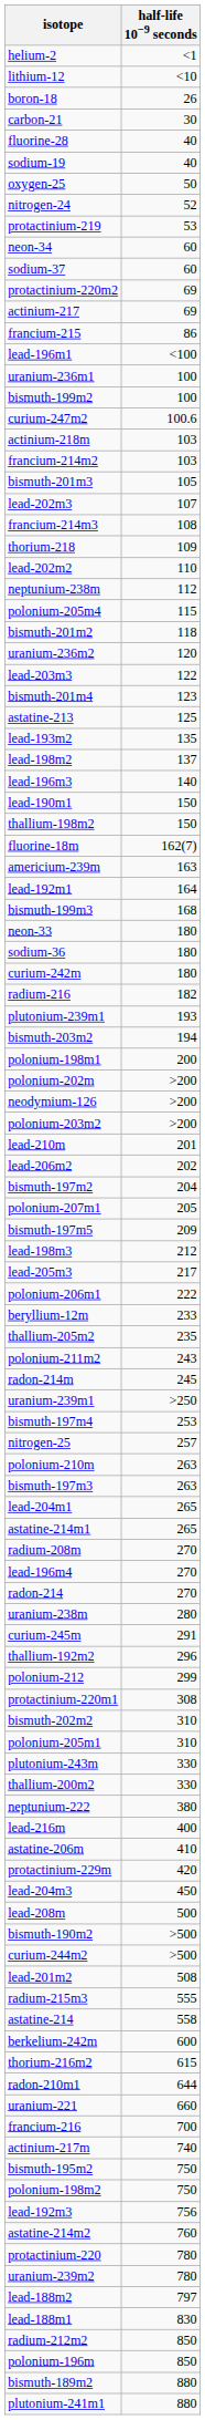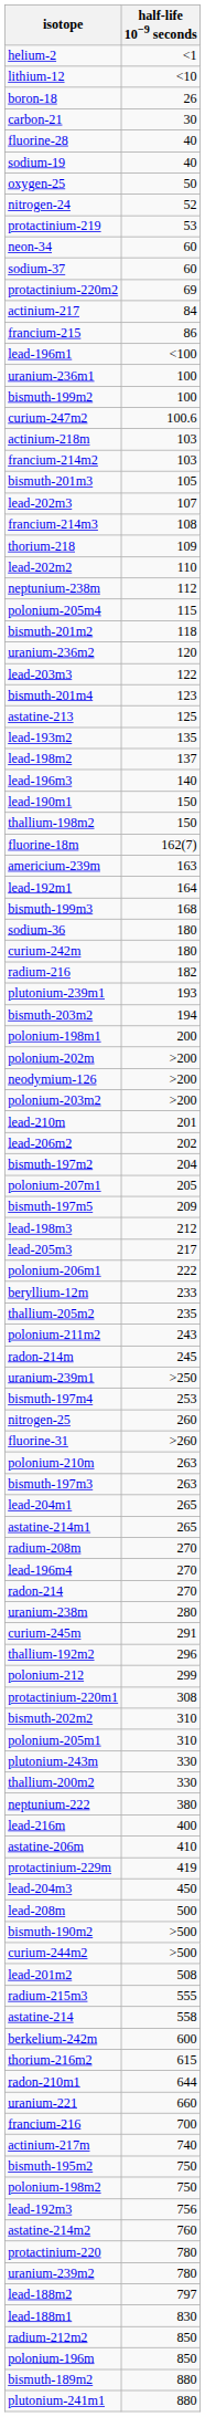 <table class="wikitable sortable">
 <tr>
 <th>isotope</th>
 <th class=unsortable>half-life<br>10<sup>−9</sup> seconds</th>
 </tr>
 <tr>
 <td><a href='#'>helium-2</a></td>
 <td align=right><1</td>
 </tr>
 <tr>
 <td><a href='#'>lithium-12</a></td>
 <td align=right><10</td>
 </tr>
 <tr>
 <td><a href='#'>boron-18</a></td>
 <td align=right>26</td>
 </tr>
 <tr>
 <td><a href='#'>carbon-21</a></td>
 <td align=right>30</td>
 </tr>
 <tr>
 <td><a href='#'>fluorine-28</a></td>
 <td align=right>40</td>
 </tr>
 <tr>
 <td><a href='#'>sodium-19</a></td>
 <td align=right>40</td>
 </tr>
 <tr>
 <td><a href='#'>oxygen-25</a></td>
 <td align=right>50</td>
 </tr>
 <tr>
 <td><a href='#'>nitrogen-24</a></td>
 <td align=right>52</td>
 </tr>
 <tr>
 <td><a href='#'>protactinium-219</a></td>
 <td align=right>53</td>
 </tr>
 <tr>
 <td><a href='#'>neon-34</a></td>
 <td align=right>60</td>
 </tr>
 <tr>
 <td><a href='#'>sodium-37</a></td>
 <td align=right>60</td>
 </tr>
 <tr>
 <td><a href='#'>protactinium-220m2</a></td>
 <td align=right>69</td>
 </tr>
 <tr>
 <td><a href='#'>actinium-217</a></td>
-<td align=right>69</td>
+<td align=right>84</td>
 </tr>
 <tr>
 <td><a href='#'>francium-215</a></td>
 <td align=right>86</td>
 </tr>
 <tr>
 <td><a href='#'>lead-196m1</a></td>
 <td align=right><100</td>
 </tr>
 <tr>
 <td><a href='#'>uranium-236m1</a></td>
 <td align=right>100</td>
 </tr>
 <tr>
 <td><a href='#'>bismuth-199m2</a></td>
 <td align=right>100</td>
 </tr>
 <tr>
 <td><a href='#'>curium-247m2</a></td>
 <td align=right>100.6</td>
 </tr>
 <tr>
 <td><a href='#'>actinium-218m</a></td>
 <td align=right>103</td>
 </tr>
 <tr>
 <td><a href='#'>francium-214m2</a></td>
 <td align=right>103</td>
 </tr>
 <tr>
 <td><a href='#'>bismuth-201m3</a></td>
 <td align=right>105</td>
 </tr>
 <tr>
 <td><a href='#'>lead-202m3</a></td>
 <td align=right>107</td>
 </tr>
 <tr>
 <td><a href='#'>francium-214m3</a></td>
 <td align=right>108</td>
 </tr>
 <tr>
 <td><a href='#'>thorium-218</a></td>
 <td align=right>109</td>
 </tr>
 <tr>
 <td><a href='#'>lead-202m2</a></td>
 <td align=right>110</td>
 </tr>
 <tr>
 <td><a href='#'>neptunium-238m</a></td>
 <td align=right>112</td>
 </tr>
 <tr>
 <td><a href='#'>polonium-205m4</a></td>
 <td align=right>115</td>
 </tr>
 <tr>
 <td><a href='#'>bismuth-201m2</a></td>
 <td align=right>118</td>
 </tr>
 <tr>
 <td><a href='#'>uranium-236m2</a></td>
 <td align=right>120</td>
 </tr>
 <tr>
 <td><a href='#'>lead-203m3</a></td>
 <td align=right>122</td>
 </tr>
 <tr>
 <td><a href='#'>bismuth-201m4</a></td>
 <td align=right>123</td>
 </tr>
 <tr>
 <td><a href='#'>astatine-213</a></td>
 <td align=right>125</td>
 </tr>
 <tr>
 <td><a href='#'>lead-193m2</a></td>
 <td align=right>135</td>
 </tr>
 <tr>
 <td><a href='#'>lead-198m2</a></td>
 <td align=right>137</td>
 </tr>
 <tr>
 <td><a href='#'>lead-196m3</a></td>
 <td align=right>140</td>
 </tr>
 <tr>
 <td><a href='#'>lead-190m1</a></td>
 <td align=right>150</td>
 </tr>
 <tr>
 <td><a href='#'>thallium-198m2</a></td>
 <td align=right>150</td>
 </tr>
 <tr>
 <td><a href='#'>fluorine-18m</a></td>
 <td align=right>162(7)</td>
 </tr>
 <tr bcradium>
 <td><a href='#'>americium-239m</a></td>
 <td align=right>163</td>
 </tr>
 <tr>
 <td><a href='#'>lead-192m1</a></td>
 <td align=right>164</td>
 </tr>
 <tr>
 <td><a href='#'>bismuth-199m3</a></td>
 <td align=right>168</td>
 </tr>
 <tr>
-<td><a href='#'>neon-33</a></td>
-<td align=right>180</td>
-</tr>
-<tr>
 <td><a href='#'>sodium-36</a></td>
 <td align=right>180</td>
 </tr>
 <tr>
 <td><a href='#'>curium-242m</a></td>
 <td align=right>180</td>
 </tr>
 <tr>
 <td><a href='#'>radium-216</a></td>
 <td align=right>182</td>
 </tr>
 <tr>
 <td><a href='#'>plutonium-239m1</a></td>
 <td align=right>193</td>
 </tr>
 <tr>
 <td><a href='#'>bismuth-203m2</a></td>
 <td align=right>194</td>
 </tr>
 <tr>
 <td><a href='#'>polonium-198m1</a></td>
 <td align=right>200</td>
 </tr>
 <tr>
 <td><a href='#'>polonium-202m</a></td>
 <td align=right>>200</td>
 </tr>
 <tr>
 <td><a href='#'>neodymium-126</a></td>
 <td align=right>>200</td>
 </tr>
 <tr>
 <td><a href='#'>polonium-203m2</a></td>
 <td align=right>>200</td>
 </tr>
 <tr>
 <td><a href='#'>lead-210m</a></td>
 <td align=right>201</td>
 </tr>
 <tr>
 <td><a href='#'>lead-206m2</a></td>
 <td align=right>202</td>
 </tr>
 <tr>
 <td><a href='#'>bismuth-197m2</a></td>
 <td align=right>204</td>
 </tr>
 <tr>
 <td><a href='#'>polonium-207m1</a></td>
 <td align=right>205</td>
 </tr>
 <tr>
 <td><a href='#'>bismuth-197m5</a></td>
 <td align=right>209</td>
 </tr>
 <tr>
 <td><a href='#'>lead-198m3</a></td>
 <td align=right>212</td>
 </tr>
 <tr>
 <td><a href='#'>lead-205m3</a></td>
 <td align=right>217</td>
 </tr>
 <tr>
 <td><a href='#'>polonium-206m1</a></td>
 <td align=right>222</td>
 </tr>
 <tr>
 <td><a href='#'>beryllium-12m</a></td>
 <td align=right>233</td>
 </tr>
 <tr>
 <td><a href='#'>thallium-205m2</a></td>
 <td align=right>235</td>
 </tr>
 <tr>
 <td><a href='#'>polonium-211m2</a></td>
 <td align=right>243</td>
 </tr>
 <tr>
 <td><a href='#'>radon-214m</a></td>
 <td align=right>245</td>
 </tr>
 <tr>
 <td><a href='#'>uranium-239m1</a></td>
 <td align=right>>250</td>
 </tr>
 <tr>
 <td><a href='#'>bismuth-197m4</a></td>
 <td align=right>253</td>
 </tr>
 <tr>
 <td><a href='#'>nitrogen-25</a></td>
-<td align=right>257</td>
+<td align=right>260</td>
+</tr>
+<tr>
+<td><a href='#'>fluorine-31</a></td>
+<td align=right>>260</td>
 </tr>
 <tr>
 <td><a href='#'>polonium-210m</a></td>
 <td align=right>263</td>
 </tr>
 <tr>
 <td><a href='#'>bismuth-197m3</a></td>
 <td align=right>263</td>
 </tr>
 <tr>
 <td><a href='#'>lead-204m1</a></td>
 <td align=right>265</td>
 </tr>
 <tr>
 <td><a href='#'>astatine-214m1</a></td>
 <td align=right>265</td>
 </tr>
 <tr>
 <td><a href='#'>radium-208m</a></td>
 <td align=right>270</td>
 </tr>
 <tr>
 <td><a href='#'>lead-196m4</a></td>
 <td align=right>270</td>
 </tr>
 <tr>
 <td><a href='#'>radon-214</a></td>
 <td align=right>270</td>
 </tr>
 <tr>
 <td><a href='#'>uranium-238m</a></td>
 <td align=right>280</td>
 </tr>
 <tr>
 <td><a href='#'>curium-245m</a></td>
 <td align=right>291</td>
 </tr>
 <tr>
 <td><a href='#'>thallium-192m2</a></td>
 <td align=right>296</td>
 </tr>
 <tr>
 <td><a href='#'>polonium-212</a></td>
 <td align=right>299</td>
 </tr>
 <tr>
 <td><a href='#'>protactinium-220m1</a></td>
 <td align=right>308</td>
 </tr>
 <tr>
 <td><a href='#'>bismuth-202m2</a></td>
 <td align=right>310</td>
 </tr>
 <tr>
 <td><a href='#'>polonium-205m1</a></td>
 <td align=right>310</td>
 </tr>
 <tr>
 <td><a href='#'>plutonium-243m</a></td>
 <td align=right>330</td>
 </tr>
 <tr>
 <td><a href='#'>thallium-200m2</a></td>
 <td align=right>330</td>
 </tr>
 <tr>
 <td><a href='#'>neptunium-222</a></td>
 <td align=right>380</td>
 </tr>
 <tr>
 <td><a href='#'>lead-216m</a></td>
 <td align=right>400</td>
 </tr>
 <tr>
 <td><a href='#'>astatine-206m</a></td>
 <td align=right>410</td>
 </tr>
 <tr>
 <td><a href='#'>protactinium-229m</a></td>
-<td align=right>420</td>
+<td align=right>419</td>
 </tr>
 <tr>
 <td><a href='#'>lead-204m3</a></td>
 <td align=right>450</td>
 </tr>
 <tr>
 <td><a href='#'>lead-208m</a></td>
 <td align=right>500</td>
 </tr>
 <tr>
 <td><a href='#'>bismuth-190m2</a></td>
 <td align=right>>500</td>
 </tr>
 <tr>
 <td><a href='#'>curium-244m2</a></td>
 <td align=right>>500</td>
 </tr>
 <tr>
 <td><a href='#'>lead-201m2</a></td>
 <td align=right>508</td>
 </tr>
 <tr>
 <td><a href='#'>radium-215m3</a></td>
 <td align=right>555</td>
 </tr>
 <tr>
 <td><a href='#'>astatine-214</a></td>
 <td align=right>558</td>
 </tr>
 <tr>
 <td><a href='#'>berkelium-242m</a></td>
 <td align=right>600</td>
 </tr>
 <tr>
 <td><a href='#'>thorium-216m2</a></td>
 <td align=right>615</td>
 </tr>
 <tr>
 <td><a href='#'>radon-210m1</a></td>
 <td align=right>644</td>
 </tr>
 <tr>
 <td><a href='#'>uranium-221</a></td>
 <td align=right>660</td>
 </tr>
 <tr>
 <td><a href='#'>francium-216</a></td>
 <td align=right>700</td>
 </tr>
 <tr>
 <td><a href='#'>actinium-217m</a></td>
 <td align=right>740</td>
 </tr>
 <tr>
 <td><a href='#'>bismuth-195m2</a></td>
 <td align=right>750</td>
 </tr>
 <tr>
 <td><a href='#'>polonium-198m2</a></td>
 <td align=right>750</td>
 </tr>
 <tr>
 <td><a href='#'>lead-192m3</a></td>
 <td align=right>756</td>
 </tr>
 <tr>
 <td><a href='#'>astatine-214m2</a></td>
 <td align=right>760</td>
 </tr>
 <tr>
 <td><a href='#'>protactinium-220</a></td>
 <td align=right>780</td>
 </tr>
 <tr>
 <td><a href='#'>uranium-239m2</a></td>
 <td align=right>780</td>
 </tr>
 <tr>
 <td><a href='#'>lead-188m2</a></td>
 <td align=right>797</td>
 </tr>
 <tr>
 <td><a href='#'>lead-188m1</a></td>
 <td align=right>830</td>
 </tr>
 <tr>
 <td><a href='#'>radium-212m2</a></td>
 <td align=right>850</td>
 </tr>
 <tr>
 <td><a href='#'>polonium-196m</a></td>
 <td align=right>850</td>
 </tr>
 <tr>
 <td><a href='#'>bismuth-189m2</a></td>
 <td align=right>880</td>
 </tr>
 <tr>
 <td><a href='#'>plutonium-241m1</a></td>
 <td align=right>880</td>
 </tr>
 </table>
